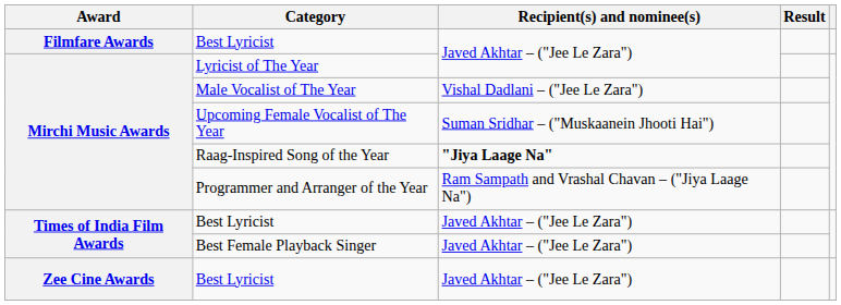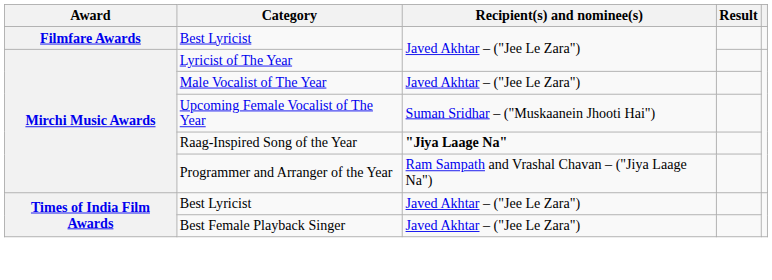 <table class="wikitable plainrowheaders sortable">
 <tr>
 <th scope="col">Award</th>
 <th scope="col">Category</th>
 <th scope="col">Recipient(s) and nominee(s)</th>
 <th scope="col">Result</th>
 <th scope="col" class="unsortable"></th>
 </tr>
 <tr>
 <th scope="row"><a href='#'>Filmfare Awards</a></th>
 <td><a href='#'>Best Lyricist</a></td>
 <td rowspan="2"><a href='#'>Javed Akhtar</a> – ("Jee Le Zara")</td>
 <td></td>
 <td style="text-align:center;"><br></td>
 </tr>
 <tr>
 <th rowspan="5" scope="row"><a href='#'>Mirchi Music Awards</a></th>
 <td><a href='#'>Lyricist of The Year</a></td>
 <td></td>
 <td rowspan="5" style="text-align:center;"><br><br></td>
 </tr>
 <tr>
 <td><a href='#'>Male Vocalist of The Year</a></td>
-<td><a href='#'>Vishal Dadlani</a> – ("Jee Le Zara")</td>
+<td><a href='#'>Javed Akhtar</a> – ("Jee Le Zara")</td>
 <td></td>
 </tr>
 <tr>
 <td><a href='#'>Upcoming Female Vocalist of The Year</a></td>
 <td><a href='#'>Suman Sridhar</a> – ("Muskaanein Jhooti Hai")</td>
 <td></td>
 </tr>
 <tr>
 <td>Raag-Inspired Song of the Year</td>
 <td><strong>"Jiya Laage Na"</strong></td>
 <td></td>
 </tr>
 <tr>
 <td>Programmer and Arranger of the Year</td>
 <td><a href='#'>Ram Sampath</a> and Vrashal Chavan – ("Jiya Laage Na")</td>
 <td></td>
 </tr>
 <tr>
 <th rowspan="2" scope="row"><a href='#'>Times of India Film Awards</a></th>
 <td>Best Lyricist</td>
 <td><a href='#'>Javed Akhtar</a> – ("Jee Le Zara")</td>
 <td></td>
 <td rowspan="2" style="text-align:center;"><br></td>
 </tr>
 <tr>
 <td>Best Female Playback Singer</td>
 <td><a href='#'>Javed Akhtar</a> – ("Jee Le Zara")</td>
 <td></td>
 </tr>
-<tr>
-<th scope="row"><a href='#'>Zee Cine Awards</a></th>
-<td><a href='#'>Best Lyricist</a></td>
-<td><a href='#'>Javed Akhtar</a> – ("Jee Le Zara")</td>
-<td></td>
-<td style="text-align:center;"><br><br></td>
-</tr>
 </table>
